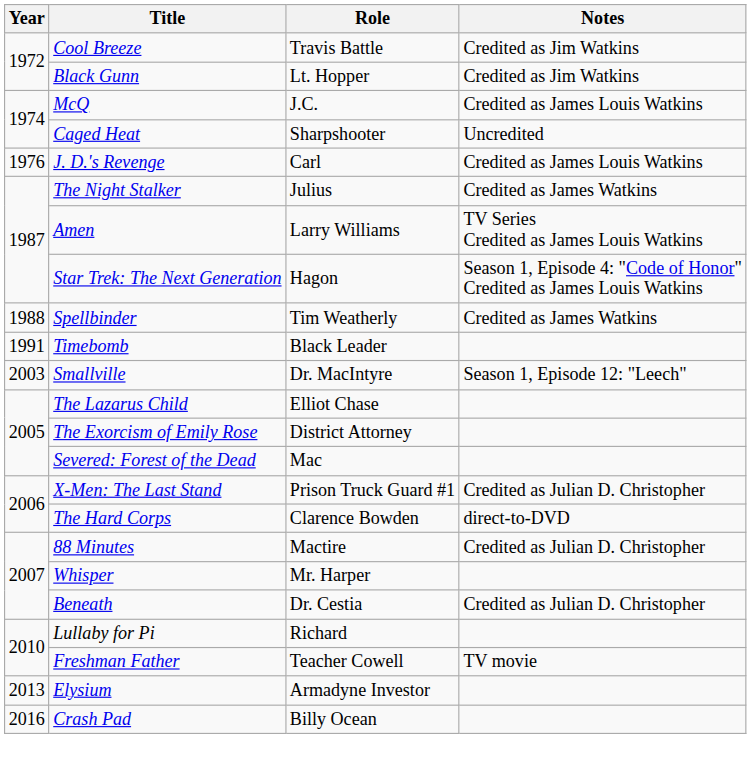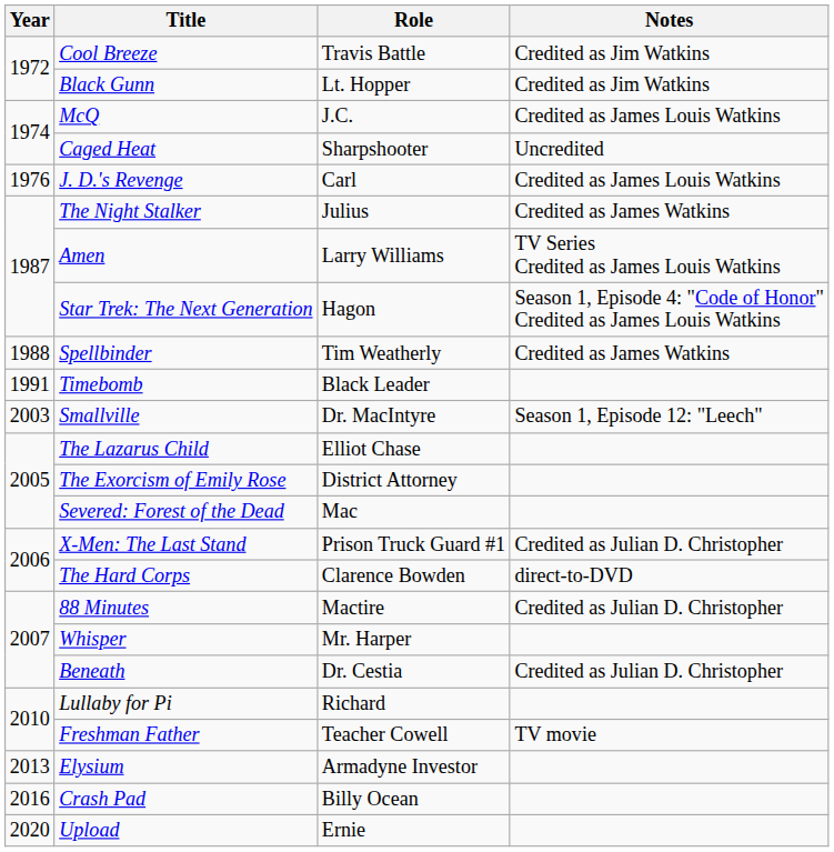 <table class="wikitable sortable">
 <tr>
 <th>Year</th>
 <th>Title</th>
 <th>Role</th>
 <th>Notes</th>
 </tr>
 <tr>
 <td rowspan=2>1972</td>
 <td><em><a href='#'>Cool Breeze</a></em></td>
 <td>Travis Battle</td>
 <td>Credited as Jim Watkins</td>
 </tr>
 <tr>
 <td><em><a href='#'>Black Gunn</a></em></td>
 <td>Lt. Hopper</td>
 <td>Credited as Jim Watkins</td>
 </tr>
 <tr>
 <td rowspan=2>1974</td>
 <td><em><a href='#'>McQ</a></em></td>
 <td>J.C.</td>
 <td>Credited as James Louis Watkins</td>
 </tr>
 <tr>
 <td><em><a href='#'>Caged Heat</a></em></td>
 <td>Sharpshooter</td>
 <td>Uncredited</td>
 </tr>
 <tr>
 <td>1976</td>
 <td><em><a href='#'>J. D.'s Revenge</a></em></td>
 <td>Carl</td>
 <td>Credited as James Louis Watkins</td>
 </tr>
 <tr>
 <td rowspan=3>1987</td>
 <td><em><a href='#'>The Night Stalker</a></em></td>
 <td>Julius</td>
 <td>Credited as James Watkins</td>
 </tr>
 <tr>
 <td><em><a href='#'>Amen</a></em></td>
 <td>Larry Williams</td>
 <td>TV Series<br>Credited as James Louis Watkins</td>
 </tr>
 <tr>
 <td><em><a href='#'>Star Trek: The Next Generation</a></em></td>
 <td>Hagon</td>
 <td>Season 1, Episode 4: "<a href='#'>Code of Honor</a>"<br>Credited as James Louis Watkins</td>
 </tr>
 <tr>
 <td>1988</td>
 <td><em><a href='#'>Spellbinder</a></em></td>
 <td>Tim Weatherly</td>
 <td>Credited as James Watkins</td>
 </tr>
 <tr>
 <td>1991</td>
 <td><em><a href='#'>Timebomb</a></em></td>
 <td>Black Leader</td>
 <td></td>
 </tr>
 <tr>
 <td>2003</td>
 <td><em><a href='#'>Smallville</a></em></td>
 <td>Dr. MacIntyre</td>
 <td>Season 1, Episode 12: "Leech"</td>
 </tr>
 <tr>
 <td rowspan=3>2005</td>
 <td><em><a href='#'>The Lazarus Child</a></em></td>
 <td>Elliot Chase</td>
 <td></td>
 </tr>
 <tr>
 <td><em><a href='#'>The Exorcism of Emily Rose</a></em></td>
 <td>District Attorney</td>
 <td></td>
 </tr>
 <tr>
 <td><em><a href='#'>Severed: Forest of the Dead</a></em></td>
 <td>Mac</td>
 <td></td>
 </tr>
 <tr>
 <td rowspan=2>2006</td>
 <td><em><a href='#'>X-Men: The Last Stand</a></em></td>
 <td>Prison Truck Guard #1</td>
 <td>Credited as Julian D. Christopher</td>
 </tr>
 <tr>
 <td><em><a href='#'>The Hard Corps</a></em></td>
 <td>Clarence Bowden</td>
 <td>direct-to-DVD</td>
 </tr>
 <tr>
 <td rowspan=3>2007</td>
 <td><em><a href='#'>88 Minutes</a></em></td>
 <td>Mactire</td>
 <td>Credited as Julian D. Christopher</td>
 </tr>
 <tr>
 <td><em><a href='#'>Whisper</a></em></td>
 <td>Mr. Harper</td>
 <td></td>
 </tr>
 <tr>
 <td><em><a href='#'>Beneath</a></em></td>
 <td>Dr. Cestia</td>
 <td>Credited as Julian D. Christopher</td>
 </tr>
 <tr>
 <td rowspan=2>2010</td>
 <td><em>Lullaby for Pi</em></td>
 <td>Richard</td>
 <td></td>
 </tr>
 <tr>
 <td><em><a href='#'>Freshman Father</a></em></td>
 <td>Teacher Cowell</td>
 <td>TV movie</td>
 </tr>
 <tr>
 <td>2013</td>
 <td><em><a href='#'>Elysium</a></em></td>
 <td>Armadyne Investor</td>
 <td></td>
 </tr>
 <tr>
 <td>2016</td>
 <td><em><a href='#'>Crash Pad</a></em></td>
 <td>Billy Ocean</td>
 <td></td>
 </tr>
+<tr>
+<td>2020</td>
+<td><em><a href='#'>Upload</a></em></td>
+<td>Ernie</td>
+<td></td>
+</tr>
 </table>
